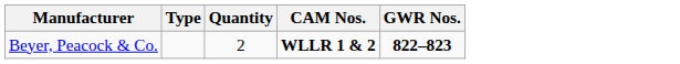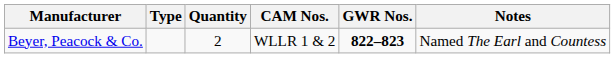 <table class=wikitable style=text-align:center>
 <tr>
 <th>Manufacturer</th>
 <th>Type</th>
 <th>Quantity</th>
 <th>CAM Nos.</th>
 <th>GWR Nos.</th>
+<th>Notes</th>
 </tr>
 <tr>
 <td><a href='#'>Beyer, Peacock & Co.</a></td>
 <td></td>
 <td>2</td>
-<td><strong>WLLR 1 & 2</strong></td>
+<td>WLLR 1 & 2</td>
 <td><strong>822–823</strong></td>
+<td>Named <em>The Earl</em> and <em>Countess</em></td>
 </tr>
 </table>
